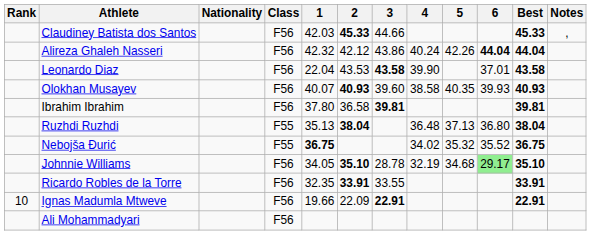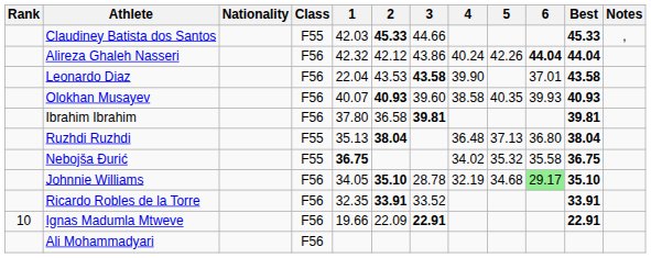 <table class="wikitable sortable" style="text-align:center">
 <tr>
 <th>Rank</th>
 <th>Athlete</th>
 <th>Nationality</th>
 <th>Class</th>
 <th width="25">1</th>
 <th width="25">2</th>
 <th width="25">3</th>
 <th width="25">4</th>
 <th width="25">5</th>
 <th width="25">6</th>
 <th>Best</th>
 <th>Notes</th>
 </tr>
 <tr>
 <td></td>
 <td align=left><a href='#'>Claudiney Batista dos Santos</a></td>
 <td align=left></td>
-<td>F56</td>
+<td>F55</td>
 <td>42.03</td>
 <td><strong>45.33</strong></td>
 <td>44.66</td>
 <td></td>
 <td></td>
 <td></td>
 <td><strong>45.33</strong></td>
 <td>, </td>
 </tr>
 <tr>
 <td></td>
 <td align=left><a href='#'>Alireza Ghaleh Nasseri</a></td>
 <td align=left></td>
 <td>F56</td>
 <td>42.32</td>
 <td>42.12</td>
 <td>43.86</td>
 <td>40.24</td>
 <td>42.26</td>
 <td><strong>44.04</strong></td>
 <td><strong>44.04</strong></td>
 <td></td>
 </tr>
 <tr>
 <td></td>
 <td align=left><a href='#'>Leonardo Diaz</a></td>
 <td align=left></td>
 <td>F56</td>
 <td>22.04</td>
 <td>43.53</td>
 <td><strong>43.58</strong></td>
 <td>39.90</td>
 <td></td>
 <td>37.01</td>
 <td><strong>43.58</strong></td>
 <td></td>
 </tr>
 <tr>
 <td></td>
 <td align=left><a href='#'>Olokhan Musayev</a></td>
 <td align=left></td>
 <td>F56</td>
 <td>40.07</td>
 <td><strong>40.93</strong></td>
 <td>39.60</td>
 <td>38.58</td>
 <td>40.35</td>
 <td>39.93</td>
 <td><strong>40.93</strong></td>
 <td></td>
 </tr>
 <tr>
 <td></td>
 <td align=left>Ibrahim Ibrahim</td>
 <td align=left></td>
 <td>F56</td>
 <td>37.80</td>
 <td>36.58</td>
 <td><strong>39.81</strong></td>
 <td></td>
 <td></td>
 <td></td>
 <td><strong>39.81</strong></td>
 <td></td>
 </tr>
 <tr>
 <td></td>
 <td align=left><a href='#'>Ruzhdi Ruzhdi</a></td>
 <td align=left></td>
 <td>F55</td>
 <td>35.13</td>
 <td><strong>38.04</strong></td>
 <td></td>
 <td>36.48</td>
 <td>37.13</td>
 <td>36.80</td>
 <td><strong>38.04</strong></td>
 <td></td>
 </tr>
 <tr>
 <td></td>
 <td align=left><a href='#'>Nebojša Đurić</a></td>
 <td align=left></td>
 <td>F55</td>
 <td><strong>36.75</strong></td>
 <td></td>
 <td></td>
 <td>34.02</td>
 <td>35.32</td>
-<td>35.52</td>
+<td>35.58</td>
 <td><strong>36.75</strong></td>
 <td></td>
 </tr>
 <tr>
 <td></td>
 <td align=left><a href='#'>Johnnie Williams</a></td>
 <td align=left></td>
 <td>F56</td>
 <td>34.05</td>
 <td><strong>35.10</strong></td>
 <td>28.78</td>
 <td>32.19</td>
 <td>34.68</td>
 <td style="background: lightgreen;">29.17</td>
 <td><strong>35.10</strong></td>
 <td></td>
 </tr>
 <tr>
 <td></td>
 <td align=left><a href='#'>Ricardo Robles de la Torre</a></td>
 <td align=left></td>
 <td>F56</td>
 <td>32.35</td>
 <td><strong>33.91</strong></td>
-<td>33.55</td>
+<td>33.52</td>
 <td></td>
 <td></td>
 <td></td>
 <td><strong>33.91</strong></td>
 <td></td>
 </tr>
 <tr>
 <td>10</td>
 <td align=left><a href='#'>Ignas Madumla Mtweve</a></td>
 <td align=left></td>
 <td>F56</td>
 <td>19.66</td>
 <td>22.09</td>
 <td><strong>22.91</strong></td>
 <td></td>
 <td></td>
 <td></td>
 <td><strong>22.91</strong></td>
 <td></td>
 </tr>
 <tr>
 <td></td>
 <td align=left><a href='#'>Ali Mohammadyari</a></td>
 <td align=left></td>
 <td>F56</td>
 <td></td>
 <td></td>
 <td></td>
 <td></td>
 <td></td>
 <td></td>
 <td></td>
 <td></td>
 </tr>
 </table>
